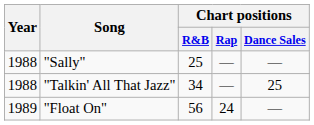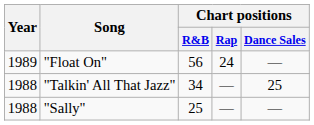 <table class="wikitable">
 <tr>
 <th rowspan="2">Year</th>
 <th rowspan="2">Song</th>
 <th colspan="3">Chart positions</th>
 </tr>
 <tr>
 <th><small><a href='#'>R&B</a></small></th>
 <th><small><a href='#'>Rap</a></small></th>
 <th><small><a href='#'>Dance Sales</a></small></th>
 </tr>
 <tr>
-<td>1988</td>
-<td>"Sally"</td>
-<td align="center">25</td>
-<td align="center">—</td>
+<td>1989</td>
+<td>"Float On"</td>
+<td align="center">56</td>
+<td align="center">24</td>
 <td align="center">—</td>
 </tr>
 <tr>
 <td>1988</td>
 <td>"Talkin' All That Jazz"</td>
 <td align="center">34</td>
 <td align="center">—</td>
 <td align="center">25</td>
 </tr>
 <tr>
-<td>1989</td>
-<td>"Float On"</td>
-<td align="center">56</td>
-<td align="center">24</td>
+<td>1988</td>
+<td>"Sally"</td>
+<td align="center">25</td>
+<td align="center">—</td>
 <td align="center">—</td>
 </tr>
 </table>
